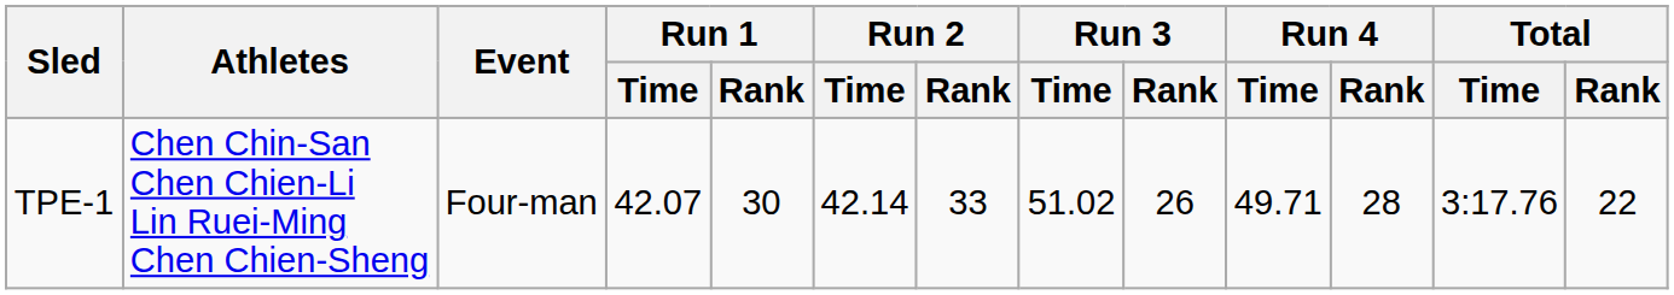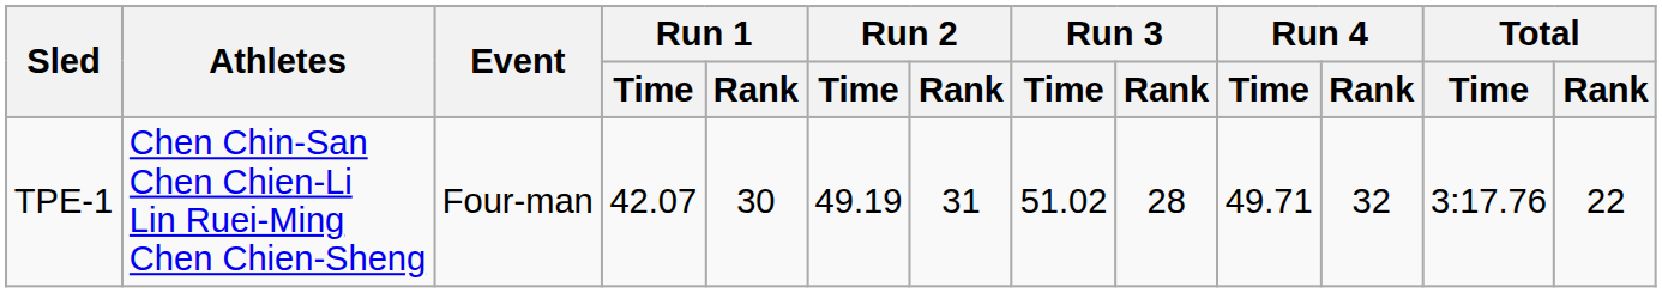 <table class="wikitable"  border="1" style="font-size:90%">
 <tr>
 <th rowspan="2">Sled</th>
 <th rowspan="2">Athletes</th>
 <th rowspan="2">Event</th>
 <th colspan="2">Run 1</th>
 <th colspan="2">Run 2</th>
 <th colspan="2">Run 3</th>
 <th colspan="2">Run 4</th>
 <th colspan="2">Total</th>
 </tr>
 <tr>
 <th>Time</th>
 <th>Rank</th>
 <th>Time</th>
 <th>Rank</th>
 <th>Time</th>
 <th>Rank</th>
 <th>Time</th>
 <th>Rank</th>
 <th>Time</th>
 <th>Rank</th>
 </tr>
 <tr>
 <td align="center">TPE-1</td>
 <td><a href='#'>Chen Chin-San</a><br><a href='#'>Chen Chien-Li</a><br><a href='#'>Lin Ruei-Ming</a><br><a href='#'>Chen Chien-Sheng</a></td>
 <td>Four-man</td>
 <td align="center">42.07</td>
 <td align="center">30</td>
-<td align="center">42.14</td>
-<td align="center">33</td>
+<td align="center">49.19</td>
+<td align="center">31</td>
 <td align="center">51.02</td>
-<td align="center">26</td>
+<td align="center">28</td>
 <td align="center">49.71</td>
-<td align="center">28</td>
+<td align="center">32</td>
 <td align="center">3:17.76</td>
 <td align="center">22</td>
 </tr>
 </table>
